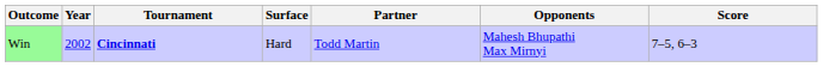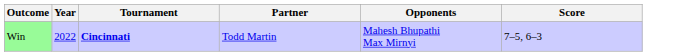 <table class="sortable wikitable">
 <tr>
 <th>Outcome</th>
 <th>Year</th>
 <th width=200>Tournament</th>
-<th>Surface</th>
 <th width=200>Partner</th>
 <th width=200>Opponents</th>
 <th width=200 class="unsortable">Score</th>
 </tr>
 <tr bgcolor=CCCCFF>
 <td bgcolor=98fb98>Win</td>
-<td><a href='#'>2002</a></td>
+<td><a href='#'>2022</a></td>
 <td><strong><a href='#'>Cincinnati</a></strong></td>
-<td>Hard</td>
 <td> <a href='#'>Todd Martin</a></td>
 <td> <a href='#'>Mahesh Bhupathi</a><br> <a href='#'>Max Mirnyi</a></td>
 <td>7–5, 6–3</td>
 </tr>
 </table>
